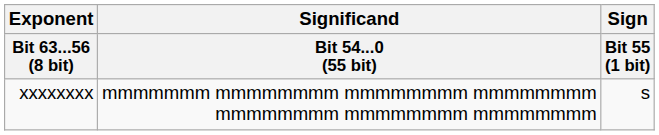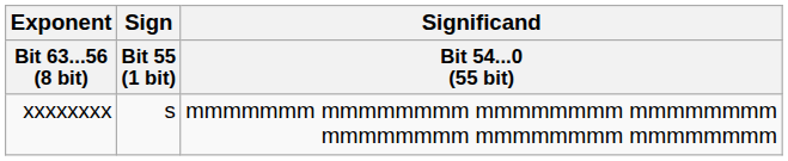 <table class="wikitable">
 <tr>
 <th>Exponent</th>
+<th>Sign</th>
 <th>Significand</th>
-<th>Sign</th>
 </tr>
 <tr style="font-size:90%">
 <th>Bit 63...56<br>(8 bit)</th>
+<th>Bit 55<br>(1 bit)</th>
 <th>Bit 54...0<br>(55 bit)</th>
-<th>Bit 55<br>(1 bit)</th>
 </tr>
 <tr style="text-align:right">
 <td>xxxxxxxx<br> </td>
+<td>s<br> </td>
 <td>mmmmmmm mmmmmmmm mmmmmmmm mmmmmmmm<br>mmmmmmmm mmmmmmmm mmmmmmmm</td>
-<td>s<br> </td>
 </tr>
 </table>
